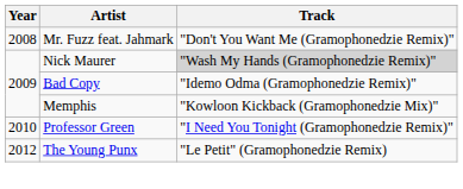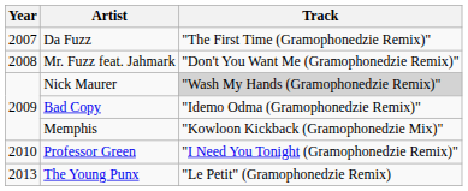 <table class="wikitable">
 <tr>
 <th>Year</th>
 <th>Artist</th>
 <th>Track</th>
+</tr>
+<tr>
+<td>2007</td>
+<td>Da Fuzz</td>
+<td>"The First Time (Gramophonedzie Remix)"</td>
 </tr>
 <tr>
 <td>2008</td>
 <td>Mr. Fuzz feat. Jahmark</td>
 <td>"Don't You Want Me (Gramophonedzie Remix)"</td>
 </tr>
 <tr>
 <td rowspan="3">2009</td>
 <td>Nick Maurer</td>
 <td style="background: lightgrey;">"Wash My Hands (Gramophonedzie Remix)"</td>
 </tr>
 <tr>
 <td><a href='#'>Bad Copy</a></td>
 <td>"Idemo Odma (Gramophonedzie Remix)"</td>
 </tr>
 <tr>
 <td>Memphis</td>
 <td>"Kowloon Kickback (Gramophonedzie Mix)"</td>
 </tr>
 <tr>
 <td>2010</td>
 <td><a href='#'>Professor Green</a></td>
 <td>"<a href='#'>I Need You Tonight</a> (Gramophonedzie Remix)"</td>
 </tr>
 <tr>
-<td>2012</td>
+<td>2013</td>
 <td><a href='#'>The Young Punx</a></td>
 <td>"Le Petit" (Gramophonedzie Remix)</td>
 </tr>
 </table>
